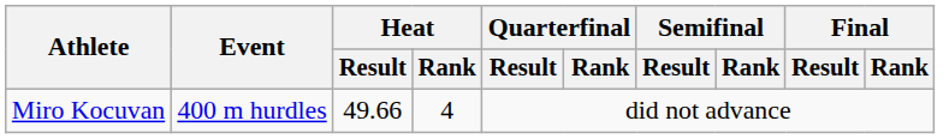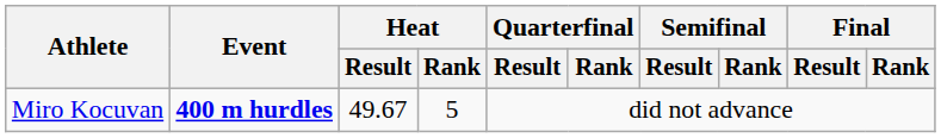 <table class="wikitable" style="font-size:90%">
 <tr>
 <th rowspan="2">Athlete</th>
 <th rowspan="2">Event</th>
 <th colspan="2">Heat</th>
 <th colspan="2">Quarterfinal</th>
 <th colspan="2">Semifinal</th>
 <th colspan="2">Final</th>
 </tr>
 <tr style="font-size:95%">
 <th>Result</th>
 <th>Rank</th>
 <th>Result</th>
 <th>Rank</th>
 <th>Result</th>
 <th>Rank</th>
 <th>Result</th>
 <th>Rank</th>
 </tr>
 <tr align=center>
 <td align=left><a href='#'>Miro Kocuvan</a></td>
-<td align=left><a href='#'>400 m hurdles</a></td>
-<td>49.66</td>
-<td>4</td>
+<td align=left><strong><a href='#'>400 m hurdles</a></strong></td>
+<td>49.67</td>
+<td>5</td>
 <td colspan=6>did not advance</td>
 </tr>
 </table>
